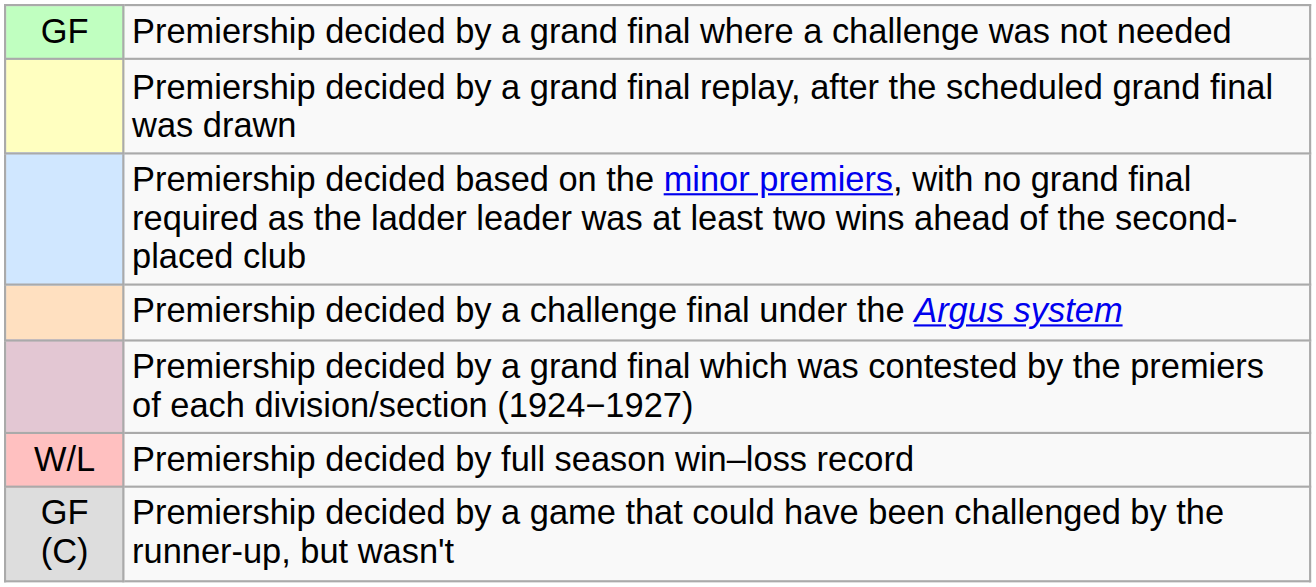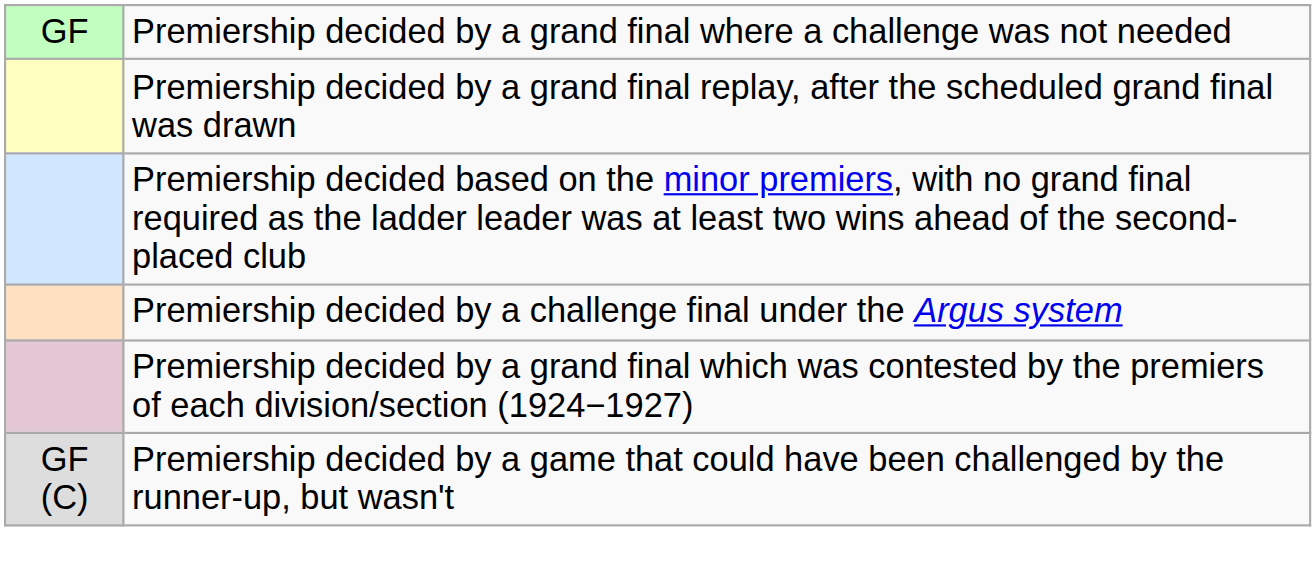 <table class="wikitable plainrowheaders" style=text-align:center>
 <tr>
 <td bgcolor=C0FFC0 style=width:3em>GF</td>
 <td align=left>Premiership decided by a grand final where a challenge was not needed</td>
 </tr>
 <tr>
 <td bgcolor=FFFFC0 style=width:3em></td>
 <td align=left>Premiership decided by a grand final replay, after the scheduled grand final was drawn</td>
 </tr>
 <tr>
 <td bgcolor=D0E7FF style=width:3em></td>
 <td align=left>Premiership decided based on the <a href='#'>minor premiers</a>, with no grand final required as the ladder leader was at least two wins ahead of the second-placed club</td>
 </tr>
 <tr>
 <td bgcolor=FFE0C0 style=width:3em></td>
 <td align=left>Premiership decided by a challenge final under the <em><a href='#'>Argus system</a></em></td>
 </tr>
 <tr>
 <td bgcolor=E3C7D3 style=width:3em></td>
 <td align=left>Premiership decided by a grand final which was contested by the premiers of each division/section (1924−1927)</td>
 </tr>
 <tr>
-<td bgcolor=FFC0C0 style=width:3em>W/L</td>
-<td align=left>Premiership decided by full season win–loss record</td>
-</tr>
-<tr>
 <td bgcolor=DDDDDD style=width:3em>GF (C)</td>
 <td align=left>Premiership decided by a game that could have been challenged by the runner-up, but wasn't</td>
 </tr>
 </table>
